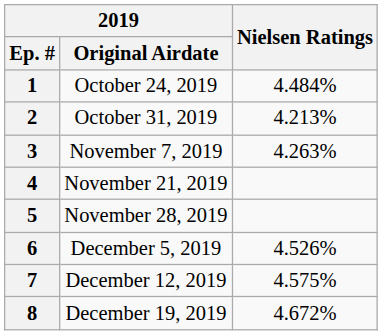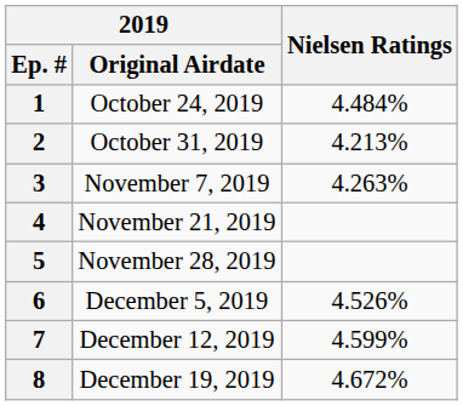 <table class=wikitable style=text-align:center>
 <tr>
 <th colspan=2>2019</th>
 <th rowspan=2>Nielsen Ratings</th>
 </tr>
 <tr>
 <th>Ep. #</th>
 <th>Original Airdate</th>
 </tr>
 <tr>
 <th>1</th>
 <td>October 24, 2019</td>
 <td>4.484%</td>
 </tr>
 <tr>
 <th>2</th>
 <td>October 31, 2019</td>
 <td>4.213%</td>
 </tr>
 <tr>
 <th>3</th>
 <td>November 7, 2019</td>
 <td>4.263%</td>
 </tr>
 <tr>
 <th>4</th>
 <td>November 21, 2019</td>
 <td></td>
 </tr>
 <tr>
 <th>5</th>
 <td>November 28, 2019</td>
 <td></td>
 </tr>
 <tr>
 <th>6</th>
 <td>December 5, 2019</td>
 <td>4.526%</td>
 </tr>
 <tr>
 <th>7</th>
 <td>December 12, 2019</td>
-<td>4.575%</td>
+<td>4.599%</td>
 </tr>
 <tr>
 <th>8</th>
 <td>December 19, 2019</td>
 <td>4.672%</td>
 </tr>
 </table>
